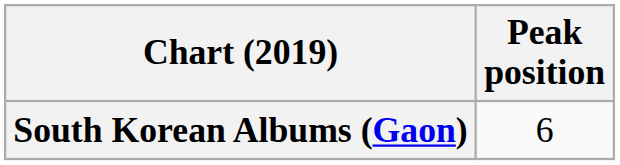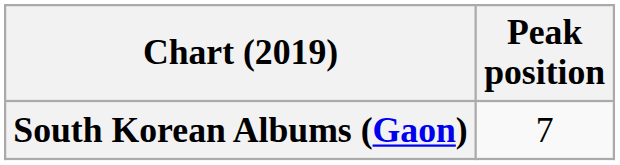 <table class="wikitable plainrowheaders" style="text-align:center;">
 <tr>
 <th scope="col">Chart (2019)</th>
 <th scope="col">Peak<br>position</th>
 </tr>
 <tr>
 <th scope="row">South Korean Albums (<a href='#'>Gaon</a>)</th>
-<td>6</td>
+<td>7</td>
 </tr>
 </table>
